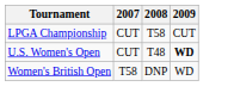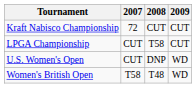 <table class="wikitable" style="font-size:95%;text-align:center;">
 <tr>
 <th>Tournament</th>
 <th>2007</th>
 <th align="center">2008</th>
 <th>2009</th>
+</tr>
+<tr>
+<td align=left><a href='#'>Kraft Nabisco Championship</a></td>
+<td>72</td>
+<td>CUT</td>
+<td>CUT</td>
 </tr>
 <tr>
 <td align=left><a href='#'>LPGA Championship</a></td>
 <td>CUT</td>
 <td>T58</td>
 <td>CUT</td>
 </tr>
 <tr>
 <td align=left><a href='#'>U.S. Women's Open</a></td>
 <td>CUT</td>
-<td>T48</td>
-<td><strong>WD</strong></td>
+<td>DNP</td>
+<td>WD</td>
 </tr>
 <tr>
 <td align=left><a href='#'>Women's British Open</a></td>
 <td>T58</td>
-<td>DNP</td>
+<td>T48</td>
 <td>WD</td>
 </tr>
 </table>
